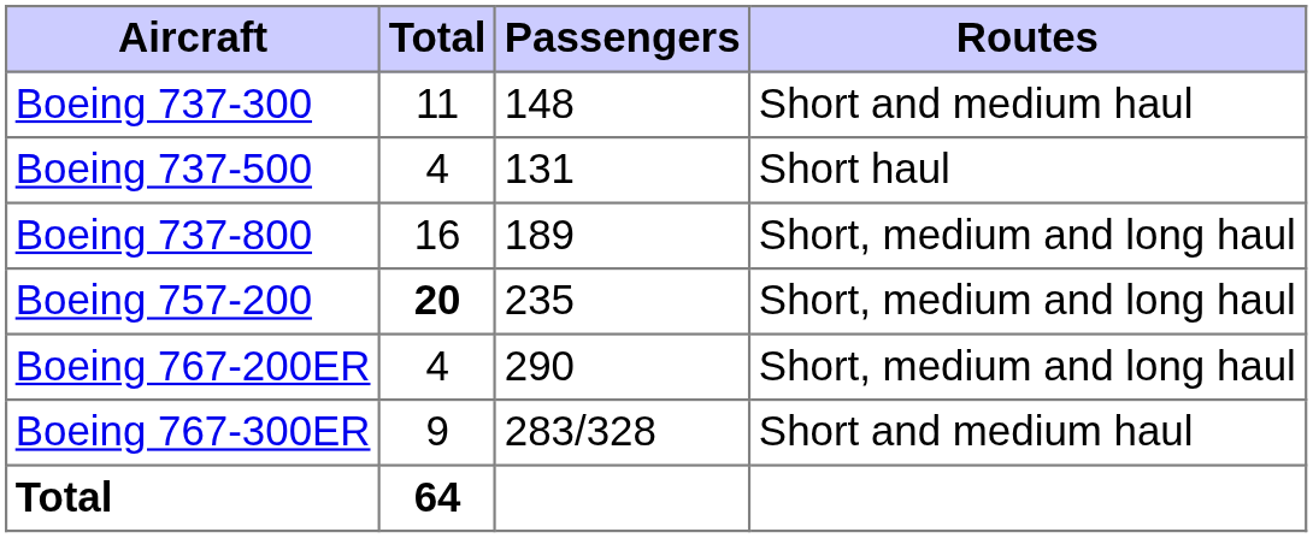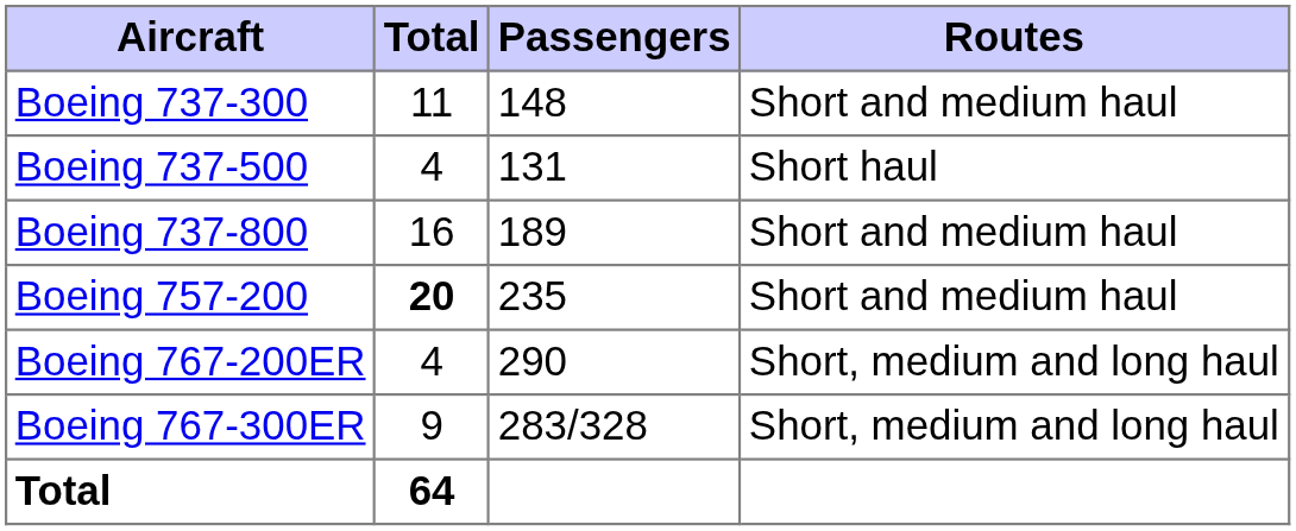 <table class="toccolours" border="1" cellpadding="3" style="border-collapse:collapse">
 <tr bgcolor=#ccccff>
 <th>Aircraft</th>
 <th>Total</th>
 <th>Passengers</th>
 <th>Routes</th>
 </tr>
 <tr>
 <td><a href='#'>Boeing 737-300</a></td>
 <td align=center>11</td>
 <td>148</td>
 <td>Short and medium haul</td>
 </tr>
 <tr>
 <td><a href='#'>Boeing 737-500</a></td>
 <td align=center>4</td>
 <td>131</td>
 <td>Short haul</td>
 </tr>
 <tr>
 <td><a href='#'>Boeing 737-800</a></td>
 <td align=center>16</td>
 <td>189</td>
-<td>Short, medium and long haul</td>
+<td>Short and medium haul</td>
 </tr>
 <tr>
 <td><a href='#'>Boeing 757-200</a></td>
 <td align=center><strong>20</strong></td>
 <td>235</td>
-<td>Short, medium and long haul</td>
+<td>Short and medium haul</td>
 </tr>
 <tr>
 <td><a href='#'>Boeing 767-200ER</a></td>
 <td align=center>4</td>
 <td>290</td>
 <td>Short, medium and long haul</td>
 </tr>
 <tr>
 <td><a href='#'>Boeing 767-300ER</a></td>
 <td align=center>9</td>
 <td>283/328</td>
-<td>Short and medium haul</td>
+<td>Short, medium and long haul</td>
 </tr>
 <tr>
 <td><strong>Total</strong></td>
 <th>64</th>
 <td></td>
 <td></td>
 </tr>
 </table>
